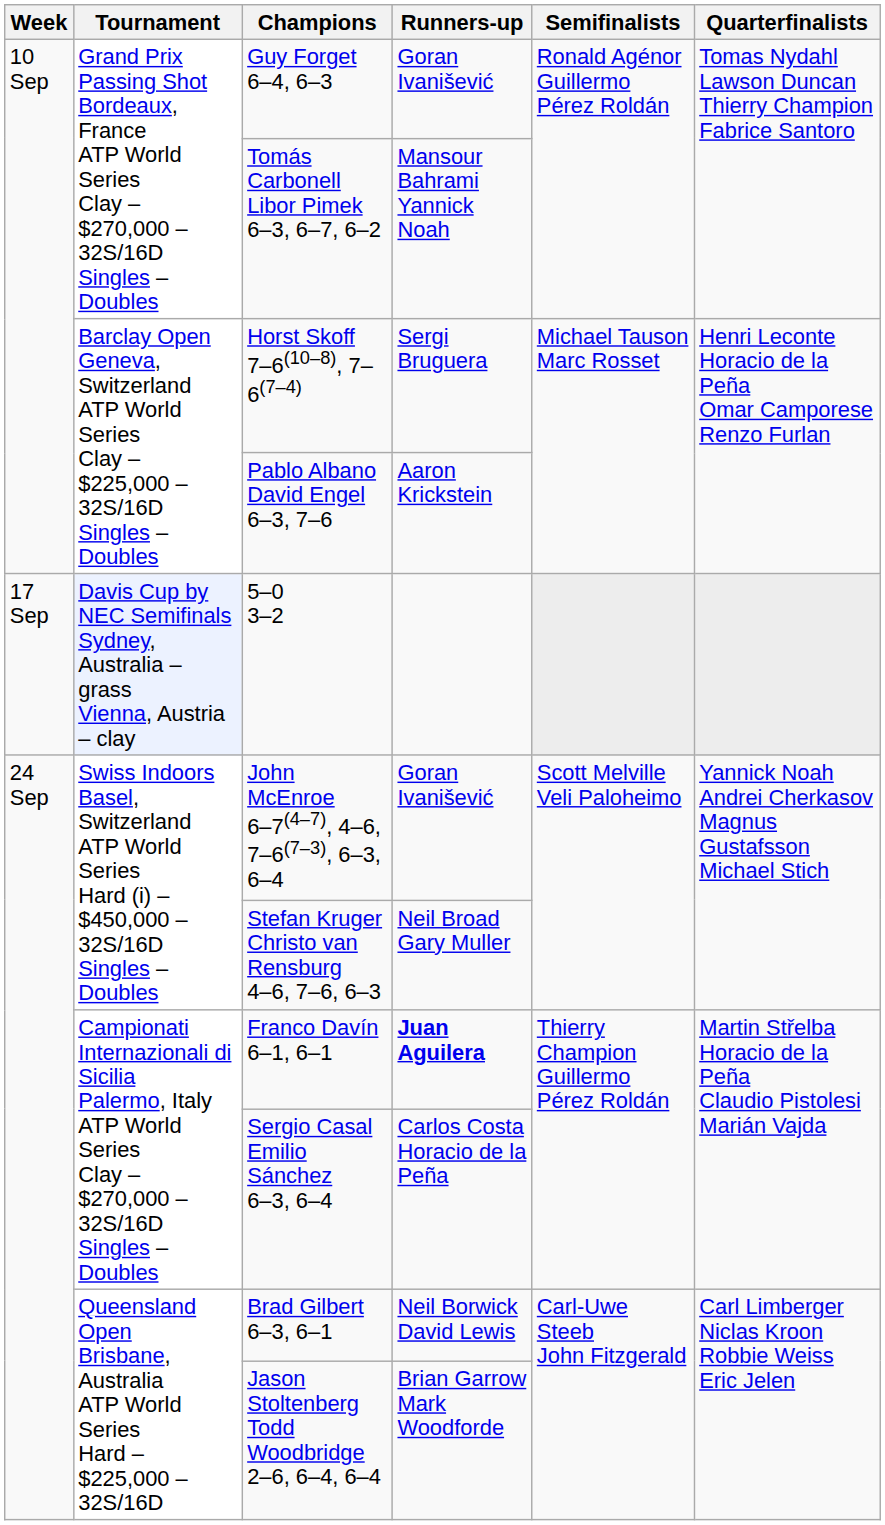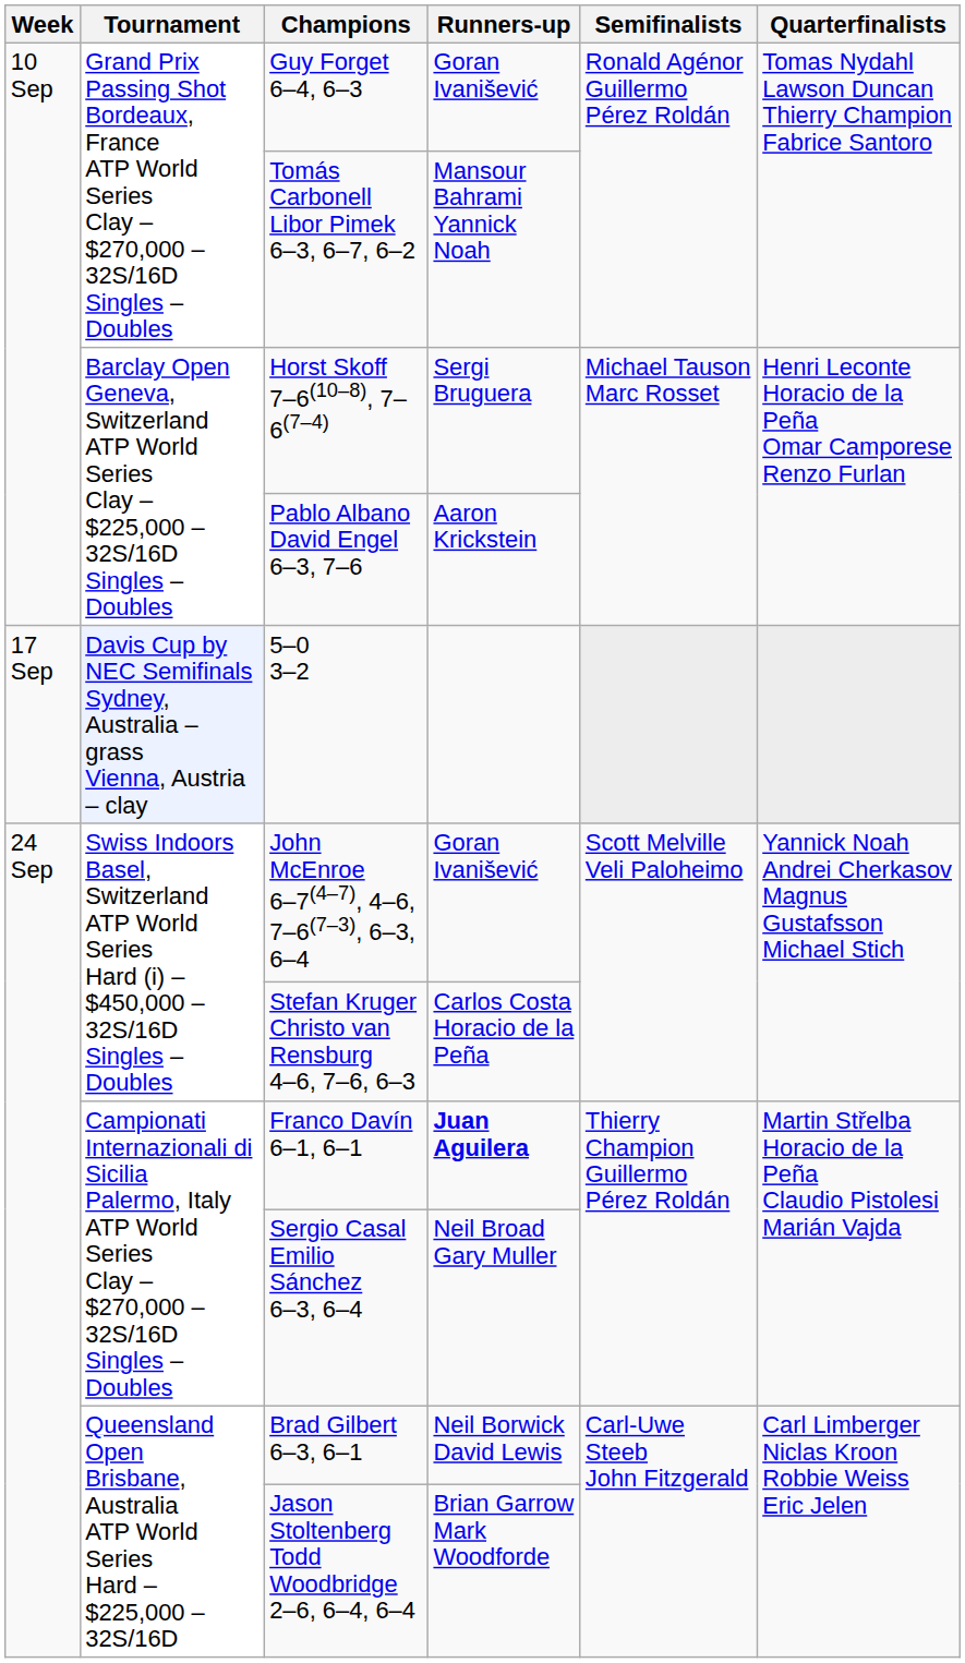 <table class=wikitable style=font-size:95%>
 <tr>
 <th style="width:48px;">Week</th>
 <th style="width:250px;">Tournament</th>
 <th style="width:200px;">Champions</th>
 <th style="width:200px;">Runners-up</th>
 <th style="width:190px;">Semifinalists</th>
 <th style="width:190px;">Quarterfinalists</th>
 </tr>
 <tr valign=top>
 <td rowspan=4>10 Sep</td>
 <td style="background:#FFF;" rowspan=2><a href='#'>Grand Prix Passing Shot</a> <br> <a href='#'>Bordeaux</a>, France <br> ATP World Series <br> Clay – $270,000 – 32S/16D <br><a href='#'>Singles</a> – <a href='#'>Doubles</a></td>
 <td> <a href='#'>Guy Forget</a> <br> 6–4, 6–3</td>
 <td> <a href='#'>Goran Ivanišević</a></td>
 <td rowspan=2> <a href='#'>Ronald Agénor</a> <br>  <a href='#'>Guillermo Pérez Roldán</a></td>
 <td rowspan=2> <a href='#'>Tomas Nydahl</a> <br>  <a href='#'>Lawson Duncan</a> <br>  <a href='#'>Thierry Champion</a> <br>  <a href='#'>Fabrice Santoro</a></td>
 </tr>
 <tr valign=top>
 <td> <a href='#'>Tomás Carbonell</a> <br>  <a href='#'>Libor Pimek</a> <br> 6–3, 6–7, 6–2</td>
 <td> <a href='#'>Mansour Bahrami</a> <br>  <a href='#'>Yannick Noah</a></td>
 </tr>
 <tr valign=top>
 <td style="background:#FFF;" rowspan=2><a href='#'>Barclay Open</a> <br> <a href='#'>Geneva</a>, Switzerland <br> ATP World Series <br> Clay – $225,000 – 32S/16D <br><a href='#'>Singles</a> – <a href='#'>Doubles</a></td>
 <td> <a href='#'>Horst Skoff</a> <br> 7–6<sup>(10–8)</sup>, 7–6<sup>(7–4)</sup></td>
 <td> <a href='#'>Sergi Bruguera</a></td>
 <td rowspan=2> <a href='#'>Michael Tauson</a> <br>  <a href='#'>Marc Rosset</a></td>
 <td rowspan=2> <a href='#'>Henri Leconte</a> <br>  <a href='#'>Horacio de la Peña</a> <br>  <a href='#'>Omar Camporese</a> <br>  <a href='#'>Renzo Furlan</a></td>
 </tr>
 <tr valign=top>
 <td> <a href='#'>Pablo Albano</a> <br>  <a href='#'>David Engel</a> <br> 6–3, 7–6</td>
 <td> <a href='#'>Aaron Krickstein</a></td>
 </tr>
 <tr valign=top>
 <td>17 Sep</td>
 <td style="background:#ECF2FF;"><a href='#'>Davis Cup by NEC Semifinals</a> <br>  <a href='#'>Sydney</a>, Australia – grass <br> <a href='#'>Vienna</a>, Austria – clay</td>
 <td> 5–0 <br>  3–2</td>
 <td><br></td>
 <td style="background:#ededed;"></td>
 <td style="background:#ededed;"></td>
 </tr>
 <tr valign=top>
 <td rowspan=6>24 Sep</td>
 <td style="background:#FFF;" rowspan=2><a href='#'>Swiss Indoors</a> <br> <a href='#'>Basel</a>, Switzerland <br> ATP World Series <br> Hard (i) – $450,000 – 32S/16D <br> <a href='#'>Singles</a> – <a href='#'>Doubles</a></td>
 <td> <a href='#'>John McEnroe</a> <br> 6–7<sup>(4–7)</sup>, 4–6, 7–6<sup>(7–3)</sup>, 6–3, 6–4</td>
 <td> <a href='#'>Goran Ivanišević</a></td>
 <td rowspan=2> <a href='#'>Scott Melville</a> <br>  <a href='#'>Veli Paloheimo</a></td>
 <td rowspan=2> <a href='#'>Yannick Noah</a> <br>  <a href='#'>Andrei Cherkasov</a> <br>  <a href='#'>Magnus Gustafsson</a> <br>  <a href='#'>Michael Stich</a></td>
 </tr>
 <tr valign=top>
 <td> <a href='#'>Stefan Kruger</a> <br>  <a href='#'>Christo van Rensburg</a> <br> 4–6, 7–6, 6–3</td>
-<td> <a href='#'>Neil Broad</a> <br>  <a href='#'>Gary Muller</a></td>
+<td> <a href='#'>Carlos Costa</a> <br>  <a href='#'>Horacio de la Peña</a></td>
 </tr>
 <tr valign=top>
 <td style="background:#FFF;" rowspan=2><a href='#'>Campionati Internazionali di Sicilia</a> <br> <a href='#'>Palermo</a>, Italy <br> ATP World Series <br> Clay – $270,000 – 32S/16D <br><a href='#'>Singles</a> – <a href='#'>Doubles</a></td>
 <td> <a href='#'>Franco Davín</a> <br> 6–1, 6–1</td>
 <td><strong> <a href='#'>Juan Aguilera</a></strong></td>
 <td rowspan=2> <a href='#'>Thierry Champion</a> <br>  <a href='#'>Guillermo Pérez Roldán</a></td>
 <td rowspan=2> <a href='#'>Martin Střelba</a> <br>  <a href='#'>Horacio de la Peña</a> <br>  <a href='#'>Claudio Pistolesi</a> <br>  <a href='#'>Marián Vajda</a></td>
 </tr>
 <tr valign=top>
 <td> <a href='#'>Sergio Casal</a> <br>  <a href='#'>Emilio Sánchez</a> <br> 6–3, 6–4</td>
-<td> <a href='#'>Carlos Costa</a> <br>  <a href='#'>Horacio de la Peña</a></td>
+<td> <a href='#'>Neil Broad</a> <br>  <a href='#'>Gary Muller</a></td>
 </tr>
 <tr valign=top>
 <td style="background:#FFF;" rowspan=2><a href='#'>Queensland Open</a> <br> <a href='#'>Brisbane</a>, Australia <br> ATP World Series <br> Hard – $225,000 – 32S/16D</td>
 <td> <a href='#'>Brad Gilbert</a> <br> 6–3, 6–1</td>
 <td> <a href='#'>Neil Borwick</a> <br>  <a href='#'>David Lewis</a></td>
 <td rowspan=2> <a href='#'>Carl-Uwe Steeb</a> <br>  <a href='#'>John Fitzgerald</a></td>
 <td rowspan=2> <a href='#'>Carl Limberger</a> <br>  <a href='#'>Niclas Kroon</a> <br>  <a href='#'>Robbie Weiss</a> <br>  <a href='#'>Eric Jelen</a></td>
 </tr>
 <tr valign=top>
 <td> <a href='#'>Jason Stoltenberg</a> <br>  <a href='#'>Todd Woodbridge</a> <br> 2–6, 6–4, 6–4</td>
 <td> <a href='#'>Brian Garrow</a> <br>  <a href='#'>Mark Woodforde</a></td>
 </tr>
 </table>
